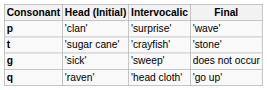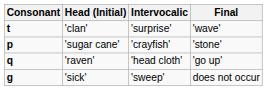 <table class="wikitable">
 <tr>
 <th>Consonant</th>
 <th>Head (Initial)</th>
 <th>Intervocalic</th>
 <th>Final</th>
 </tr>
 <tr>
-<td><strong>p</strong></td>
+<td><strong>t</strong></td>
 <td> 'clan'</td>
 <td> 'surprise'</td>
 <td> 'wave'</td>
 </tr>
 <tr>
-<td><strong>t</strong></td>
+<td><strong>p</strong></td>
 <td> 'sugar cane'</td>
 <td> 'crayfish'</td>
 <td> 'stone'</td>
+</tr>
+<tr>
+<td><strong>q</strong></td>
+<td> 'raven'</td>
+<td> 'head cloth'</td>
+<td> 'go up'</td>
 </tr>
 <tr>
 <td><strong>g</strong></td>
 <td> 'sick'</td>
 <td> 'sweep'</td>
 <td>does not occur</td>
 </tr>
-<tr>
-<td><strong>q</strong></td>
-<td> 'raven'</td>
-<td> 'head cloth'</td>
-<td> 'go up'</td>
-</tr>
 </table>
